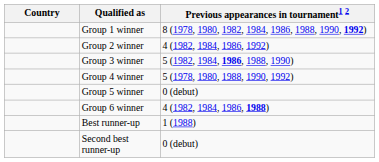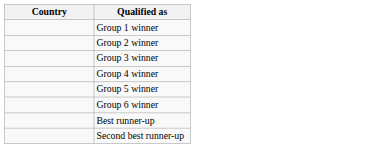 <table class="wikitable sortable">
 <tr>
 <th scope="col" width="140">Country</th>
 <th scope="col" width="150">Qualified as</th>
-<th scope="col" width="450">Previous appearances in tournament<sup><strong><a href='#'>1</a></strong></sup> <sup><strong><a href='#'>2</a></strong></sup></th>
 </tr>
 <tr>
 <td></td>
 <td>Group 1 winner</td>
-<td>8 (<a href='#'>1978</a>, <a href='#'>1980</a>, <a href='#'>1982</a>, <a href='#'>1984</a>, <a href='#'>1986</a>, <a href='#'>1988</a>, <a href='#'>1990</a>, <strong><a href='#'>1992</a></strong>)</td>
 </tr>
 <tr>
 <td></td>
 <td>Group 2 winner</td>
-<td>4 (<a href='#'>1982</a>, <a href='#'>1984</a>, <a href='#'>1986</a>, <a href='#'>1992</a>)</td>
 </tr>
 <tr>
 <td></td>
 <td>Group 3 winner</td>
-<td>5 (<a href='#'>1982</a>, <a href='#'>1984</a>, <strong><a href='#'>1986</a></strong>, <a href='#'>1988</a>, <a href='#'>1990</a>)</td>
 </tr>
 <tr>
 <td></td>
 <td>Group 4 winner</td>
-<td>5 (<a href='#'>1978</a>, <a href='#'>1980</a>, <a href='#'>1988</a>, <a href='#'>1990</a>, <a href='#'>1992</a>)</td>
 </tr>
 <tr>
 <td></td>
 <td>Group 5 winner</td>
-<td>0 (debut)</td>
 </tr>
 <tr>
 <td></td>
 <td>Group 6 winner</td>
-<td>4 (<a href='#'>1982</a>, <a href='#'>1984</a>, <a href='#'>1986</a>, <strong><a href='#'>1988</a></strong>)</td>
 </tr>
 <tr>
 <td></td>
 <td>Best runner-up</td>
-<td>1 (<a href='#'>1988</a>)</td>
 </tr>
 <tr>
 <td></td>
 <td>Second best runner-up</td>
-<td>0 (debut)</td>
 </tr>
 </table>
